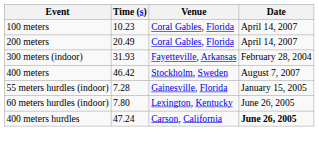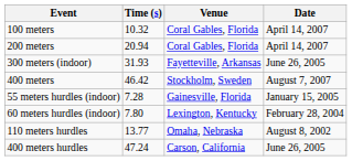 <table class=wikitable>
 <tr>
 <th>Event</th>
 <th>Time (<a href='#'>s</a>)</th>
 <th>Venue</th>
 <th>Date</th>
 </tr>
 <tr>
 <td>100 meters</td>
-<td>10.23</td>
+<td>10.32</td>
 <td><a href='#'>Coral Gables</a>, <a href='#'>Florida</a></td>
 <td>April 14, 2007</td>
 </tr>
 <tr>
 <td>200 meters</td>
-<td>20.49</td>
+<td>20.94</td>
 <td><a href='#'>Coral Gables</a>, <a href='#'>Florida</a></td>
 <td>April 14, 2007</td>
 </tr>
 <tr>
 <td>300 meters (indoor)</td>
 <td>31.93</td>
 <td><a href='#'>Fayetteville</a>, <a href='#'>Arkansas</a></td>
-<td>February 28, 2004</td>
+<td>June 26, 2005</td>
 </tr>
 <tr>
 <td>400 meters</td>
 <td>46.42</td>
 <td><a href='#'>Stockholm</a>, <a href='#'>Sweden</a></td>
 <td>August 7, 2007</td>
 </tr>
 <tr>
 <td>55 meters hurdles (indoor)</td>
 <td>7.28</td>
 <td><a href='#'>Gainesville</a>, <a href='#'>Florida</a></td>
 <td>January 15, 2005</td>
 </tr>
 <tr>
 <td>60 meters hurdles (indoor)</td>
 <td>7.80</td>
 <td><a href='#'>Lexington</a>, <a href='#'>Kentucky</a></td>
-<td>June 26, 2005</td>
+<td>February 28, 2004</td>
+</tr>
+<tr>
+<td>110 meters hurdles</td>
+<td>13.77</td>
+<td><a href='#'>Omaha</a>, <a href='#'>Nebraska</a></td>
+<td>August 8, 2002</td>
 </tr>
 <tr>
 <td>400 meters hurdles</td>
 <td>47.24</td>
 <td><a href='#'>Carson</a>, <a href='#'>California</a></td>
-<td><strong>June 26, 2005</strong></td>
+<td>June 26, 2005</td>
 </tr>
 </table>
